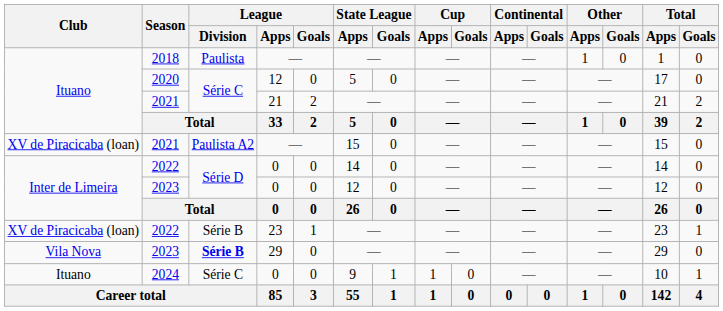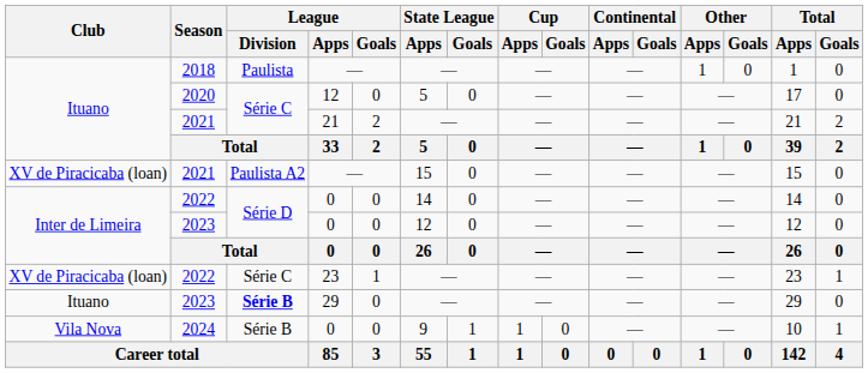 <table class="wikitable" style="text-align: center">
 <tr>
 <th rowspan="2">Club</th>
 <th rowspan="2">Season</th>
 <th colspan="3">League</th>
 <th colspan="2">State League</th>
 <th colspan="2">Cup</th>
 <th colspan="2">Continental</th>
 <th colspan="2">Other</th>
 <th colspan="2">Total</th>
 </tr>
 <tr>
 <th>Division</th>
 <th>Apps</th>
 <th>Goals</th>
 <th>Apps</th>
 <th>Goals</th>
 <th>Apps</th>
 <th>Goals</th>
 <th>Apps</th>
 <th>Goals</th>
 <th>Apps</th>
 <th>Goals</th>
 <th>Apps</th>
 <th>Goals</th>
 </tr>
 <tr>
 <td rowspan="4"><a href='#'>Ituano</a></td>
 <td><a href='#'>2018</a></td>
 <td><a href='#'>Paulista</a></td>
 <td colspan="2">—</td>
 <td colspan="2">—</td>
 <td colspan="2">—</td>
 <td colspan="2">—</td>
 <td>1</td>
 <td>0</td>
 <td>1</td>
 <td>0</td>
 </tr>
 <tr>
 <td><a href='#'>2020</a></td>
 <td rowspan="2"><a href='#'>Série C</a></td>
 <td>12</td>
 <td>0</td>
 <td>5</td>
 <td>0</td>
 <td colspan="2">—</td>
 <td colspan="2">—</td>
 <td colspan="2">—</td>
 <td>17</td>
 <td>0</td>
 </tr>
 <tr>
 <td><a href='#'>2021</a></td>
 <td>21</td>
 <td>2</td>
 <td colspan="2">—</td>
 <td colspan="2">—</td>
 <td colspan="2">—</td>
 <td colspan="2">—</td>
 <td>21</td>
 <td>2</td>
 </tr>
 <tr>
 <th colspan="2">Total</th>
 <th>33</th>
 <th>2</th>
 <th>5</th>
 <th>0</th>
 <th colspan="2">—</th>
 <th colspan="2">—</th>
 <th>1</th>
 <th>0</th>
 <th>39</th>
 <th>2</th>
 </tr>
 <tr>
 <td><a href='#'>XV de Piracicaba</a> (loan)</td>
 <td><a href='#'>2021</a></td>
 <td><a href='#'>Paulista A2</a></td>
 <td colspan="2">—</td>
 <td>15</td>
 <td>0</td>
 <td colspan="2">—</td>
 <td colspan="2">—</td>
 <td colspan="2">—</td>
 <td>15</td>
 <td>0</td>
 </tr>
 <tr>
 <td rowspan="3"><a href='#'>Inter de Limeira</a></td>
 <td><a href='#'>2022</a></td>
 <td rowspan="2"><a href='#'>Série D</a></td>
 <td>0</td>
 <td>0</td>
 <td>14</td>
 <td>0</td>
 <td colspan="2">—</td>
 <td colspan="2">—</td>
 <td colspan="2">—</td>
 <td>14</td>
 <td>0</td>
 </tr>
 <tr>
 <td><a href='#'>2023</a></td>
 <td>0</td>
 <td>0</td>
 <td>12</td>
 <td>0</td>
 <td colspan="2">—</td>
 <td colspan="2">—</td>
 <td colspan="2">—</td>
 <td>12</td>
 <td>0</td>
 </tr>
 <tr>
 <th colspan="2">Total</th>
 <th>0</th>
 <th>0</th>
 <th>26</th>
 <th>0</th>
 <th colspan="2">—</th>
 <th colspan="2">—</th>
 <th colspan="2">—</th>
 <th>26</th>
 <th>0</th>
 </tr>
 <tr>
 <td><a href='#'>XV de Piracicaba</a> (loan)</td>
 <td><a href='#'>2022</a></td>
-<td>Série B</td>
+<td>Série C</td>
 <td>23</td>
 <td>1</td>
 <td colspan="2">—</td>
 <td colspan="2">—</td>
 <td colspan="2">—</td>
 <td colspan="2">—</td>
 <td>23</td>
 <td>1</td>
 </tr>
 <tr>
-<td><a href='#'>Vila Nova</a></td>
+<td>Ituano</td>
 <td><a href='#'>2023</a></td>
 <td><strong><a href='#'>Série B</a></strong></td>
 <td>29</td>
 <td>0</td>
 <td colspan="2">—</td>
 <td colspan="2">—</td>
 <td colspan="2">—</td>
 <td colspan="2">—</td>
 <td>29</td>
 <td>0</td>
 </tr>
 <tr>
-<td>Ituano</td>
+<td><a href='#'>Vila Nova</a></td>
 <td><a href='#'>2024</a></td>
-<td>Série C</td>
+<td>Série B</td>
 <td>0</td>
 <td>0</td>
 <td>9</td>
 <td>1</td>
 <td>1</td>
 <td>0</td>
 <td colspan="2">—</td>
 <td colspan="2">—</td>
 <td>10</td>
 <td>1</td>
 </tr>
 <tr>
 <th colspan="3"><strong>Career total</strong></th>
 <th>85</th>
 <th>3</th>
 <th>55</th>
 <th>1</th>
 <th>1</th>
 <th>0</th>
 <th>0</th>
 <th>0</th>
 <th>1</th>
 <th>0</th>
 <th>142</th>
 <th>4</th>
 </tr>
 </table>
